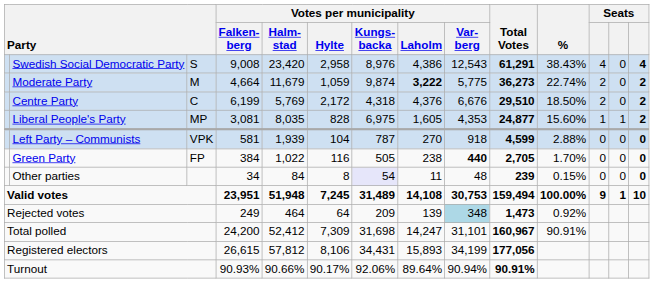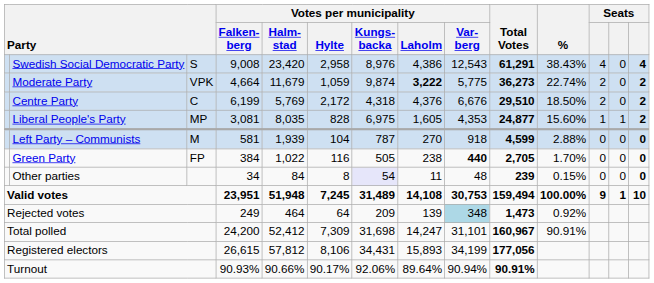 <table class="wikitable" border="1" style="text-align:right;">
 <tr>
 <th style="text-align:left;" valign=bottom rowspan=2 colspan=3>Party</th>
 <th colspan=6>Votes per municipality</th>
 <th align=center valign=bottom rowspan=2 width="50">Total Votes</th>
 <th align=center valign=bottom rowspan=2 width="50">%</th>
 <th colspan=3>Seats</th>
 </tr>
 <tr>
 <th align=center valign=bottom width="50"><a href='#'>Falken- berg</a></th>
 <th align=center valign=bottom width="50"><a href='#'>Halm- stad</a></th>
 <th align=center valign=bottom width="50"><a href='#'>Hylte</a></th>
 <th align=center valign=bottom width="50"><a href='#'>Kungs- backa</a></th>
 <th align=center valign=bottom width="50"><a href='#'>Laholm</a></th>
 <th align=center valign=bottom width="50"><a href='#'>Var- berg</a></th>
 <th align=center valign=bottom width="20"><small></small></th>
 <th align=center valign=bottom width="20"><small><a href='#'></a></small></th>
 <th align=center valign=bottom width="20"><small></small></th>
 </tr>
 <tr style="background:#CEE0F2;">
 <td></td>
 <td align=left style="white-space: nowrap;"><a href='#'>Swedish Social Democratic Party</a></td>
 <td align=left>S</td>
 <td>9,008</td>
 <td>23,420</td>
 <td>2,958</td>
 <td>8,976</td>
 <td>4,386</td>
 <td>12,543</td>
 <td><strong>61,291</strong></td>
 <td>38.43%</td>
 <td>4</td>
 <td>0</td>
 <td><strong>4</strong></td>
 </tr>
 <tr style="background:#CEE0F2;">
 <td></td>
 <td align=left><a href='#'>Moderate Party</a></td>
-<td align=left>M</td>
+<td align=left>VPK</td>
 <td>4,664</td>
 <td>11,679</td>
 <td>1,059</td>
 <td>9,874</td>
 <td><strong>3,222</strong></td>
 <td>5,775</td>
 <td><strong>36,273</strong></td>
 <td>22.74%</td>
 <td>2</td>
 <td>0</td>
 <td><strong>2</strong></td>
 </tr>
 <tr style="background:#CEE0F2;">
 <td></td>
 <td align=left><a href='#'>Centre Party</a></td>
 <td align=left>C</td>
 <td>6,199</td>
 <td>5,769</td>
 <td>2,172</td>
 <td>4,318</td>
 <td>4,376</td>
 <td>6,676</td>
 <td><strong>29,510</strong></td>
 <td>18.50%</td>
 <td>2</td>
 <td>0</td>
 <td><strong>2</strong></td>
 </tr>
 <tr style="background:#CEE0F2;">
 <td></td>
 <td align=left><a href='#'>Liberal People's Party</a></td>
 <td align=left>MP</td>
 <td>3,081</td>
 <td>8,035</td>
 <td>828</td>
 <td>6,975</td>
 <td>1,605</td>
 <td>4,353</td>
 <td><strong>24,877</strong></td>
 <td>15.60%</td>
 <td>1</td>
 <td>1</td>
 <td><strong>2</strong></td>
 </tr>
 <tr style="background:#CEE0F2; border-top:3px solid darkgray;">
 <td></td>
 <td align=left><a href='#'>Left Party – Communists</a></td>
-<td align=left>VPK</td>
+<td align=left>M</td>
 <td>581</td>
 <td>1,939</td>
 <td>104</td>
 <td>787</td>
 <td>270</td>
 <td>918</td>
 <td><strong>4,599</strong></td>
 <td>2.88%</td>
 <td>0</td>
 <td>0</td>
 <td><strong>0</strong></td>
 </tr>
 <tr>
 <td></td>
 <td align=left><a href='#'>Green Party</a></td>
 <td align=left>FP</td>
 <td>384</td>
 <td>1,022</td>
 <td>116</td>
 <td>505</td>
 <td>238</td>
 <td><strong>440</strong></td>
 <td><strong>2,705</strong></td>
 <td>1.70%</td>
 <td>0</td>
 <td>0</td>
 <td><strong>0</strong></td>
 </tr>
 <tr>
 <td></td>
 <td align=left>Other parties</td>
 <td></td>
 <td>34</td>
 <td>84</td>
 <td>8</td>
 <td style="background: lavender;">54</td>
 <td>11</td>
 <td>48</td>
 <td><strong>239</strong></td>
 <td>0.15%</td>
 <td>0</td>
 <td>0</td>
 <td><strong>0</strong></td>
 </tr>
 <tr style="font-weight:bold">
 <td align=left colspan=3>Valid votes</td>
 <td>23,951</td>
 <td>51,948</td>
 <td>7,245</td>
 <td>31,489</td>
 <td>14,108</td>
 <td>30,753</td>
 <td>159,494</td>
 <td>100.00%</td>
 <td>9</td>
 <td>1</td>
 <td>10</td>
 </tr>
 <tr>
 <td align=left colspan=3>Rejected votes</td>
 <td>249</td>
 <td>464</td>
 <td>64</td>
 <td>209</td>
 <td>139</td>
 <td style="background: lightblue;">348</td>
 <td><strong>1,473</strong></td>
 <td>0.92%</td>
 <td></td>
 <td></td>
 <td></td>
 </tr>
 <tr>
 <td align=left colspan=3>Total polled</td>
 <td>24,200</td>
 <td>52,412</td>
 <td>7,309</td>
 <td>31,698</td>
 <td>14,247</td>
 <td>31,101</td>
 <td><strong>160,967</strong></td>
 <td>90.91%</td>
 <td></td>
 <td></td>
 <td></td>
 </tr>
 <tr>
 <td align=left colspan=3>Registered electors</td>
 <td>26,615</td>
 <td>57,812</td>
 <td>8,106</td>
 <td>34,431</td>
 <td>15,893</td>
 <td>34,199</td>
 <td><strong>177,056</strong></td>
 <td></td>
 <td></td>
 <td></td>
 <td></td>
 </tr>
 <tr>
 <td align=left colspan=3>Turnout</td>
 <td>90.93%</td>
 <td>90.66%</td>
 <td>90.17%</td>
 <td>92.06%</td>
 <td>89.64%</td>
 <td>90.94%</td>
 <td><strong>90.91%</strong></td>
 <td></td>
 <td></td>
 <td></td>
 <td></td>
 </tr>
 </table>
